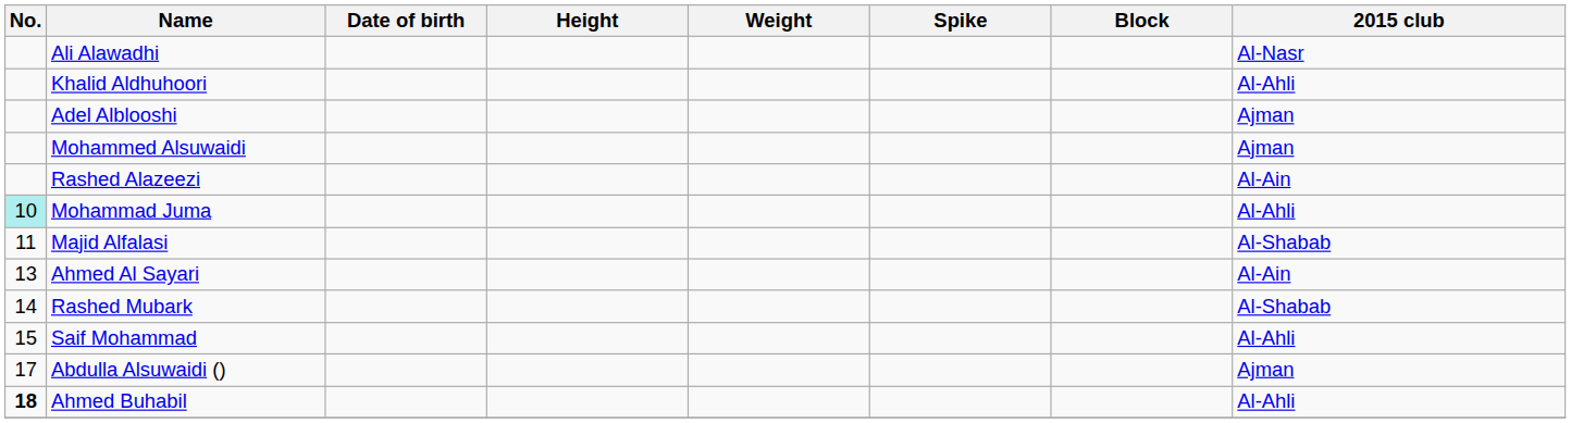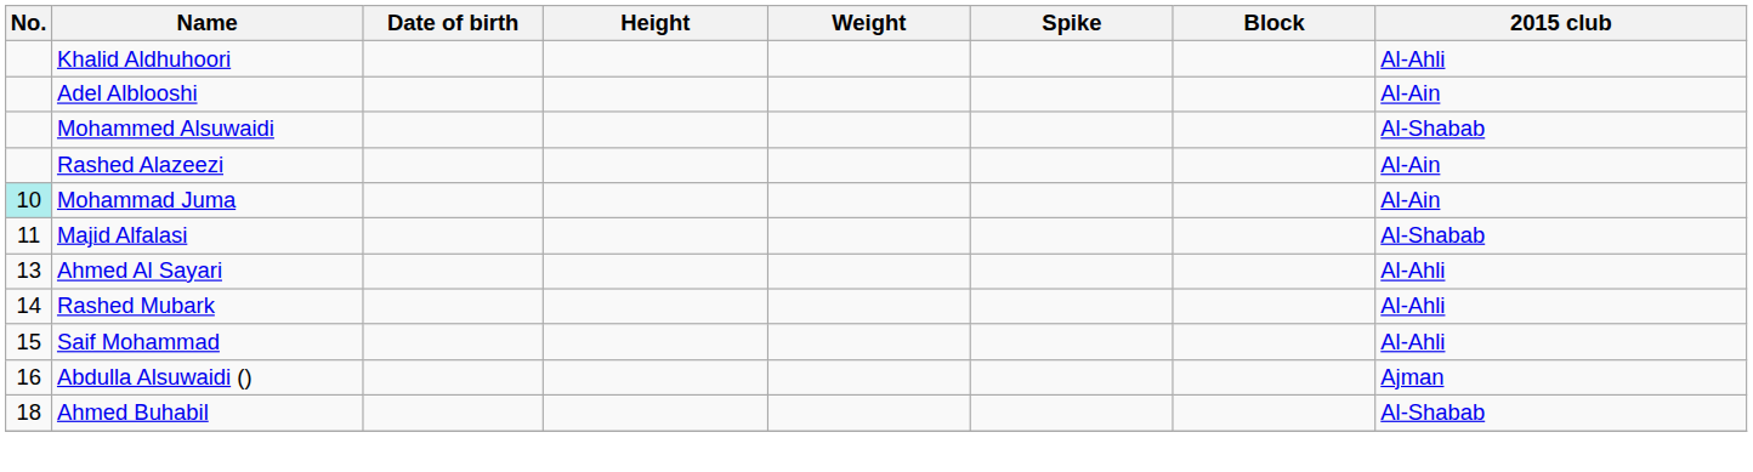 <table class="wikitable sortable" style="font-size:100%; text-align:center;">
 <tr>
 <th>No.</th>
 <th style="width:14em">Name</th>
 <th style="width:8em">Date of birth</th>
 <th style="width:10em">Height</th>
 <th style="width:9em">Weight</th>
 <th style="width:9em">Spike</th>
 <th style="width:9em">Block</th>
 <th style="width:17em">2015 club</th>
-</tr>
-<tr>
-<td></td>
-<td align=left><a href='#'>Ali Alawadhi</a></td>
-<td align=right></td>
-<td></td>
-<td></td>
-<td></td>
-<td></td>
-<td align=left> <a href='#'>Al-Nasr</a></td>
 </tr>
 <tr>
 <td></td>
 <td align=left><a href='#'>Khalid Aldhuhoori</a></td>
 <td align=right></td>
 <td></td>
 <td></td>
 <td></td>
 <td></td>
 <td align=left> <a href='#'>Al-Ahli</a></td>
 </tr>
 <tr>
 <td></td>
 <td align=left><a href='#'>Adel Alblooshi</a></td>
 <td align=right></td>
 <td></td>
 <td></td>
 <td></td>
 <td></td>
-<td align=left> <a href='#'>Ajman</a></td>
+<td align=left> <a href='#'>Al-Ain</a></td>
 </tr>
 <tr>
 <td></td>
 <td align=left><a href='#'>Mohammed Alsuwaidi</a></td>
 <td align=right></td>
 <td></td>
 <td></td>
 <td></td>
 <td></td>
-<td align=left> <a href='#'>Ajman</a></td>
+<td align=left> <a href='#'>Al-Shabab</a></td>
 </tr>
 <tr>
 <td></td>
 <td align=left><a href='#'>Rashed Alazeezi</a></td>
 <td align=right></td>
 <td></td>
 <td></td>
 <td></td>
 <td></td>
 <td align=left> <a href='#'>Al-Ain</a></td>
 </tr>
 <tr>
 <td style="background: paleturquoise;">10</td>
 <td align=left><a href='#'>Mohammad Juma</a></td>
 <td align=right></td>
 <td></td>
 <td></td>
 <td></td>
 <td></td>
-<td align=left> <a href='#'>Al-Ahli</a></td>
+<td align=left> <a href='#'>Al-Ain</a></td>
 </tr>
 <tr>
 <td>11</td>
 <td align=left><a href='#'>Majid Alfalasi</a></td>
 <td align=right></td>
 <td></td>
 <td></td>
 <td></td>
 <td></td>
 <td align=left> <a href='#'>Al-Shabab</a></td>
 </tr>
 <tr>
 <td>13</td>
 <td align=left><a href='#'>Ahmed Al Sayari</a></td>
 <td align=right></td>
 <td></td>
 <td></td>
 <td></td>
 <td></td>
-<td align=left> <a href='#'>Al-Ain</a></td>
+<td align=left> <a href='#'>Al-Ahli</a></td>
 </tr>
 <tr>
 <td>14</td>
 <td align=left><a href='#'>Rashed Mubark</a></td>
 <td align=right></td>
 <td></td>
 <td></td>
 <td></td>
 <td></td>
-<td align=left> <a href='#'>Al-Shabab</a></td>
+<td align=left> <a href='#'>Al-Ahli</a></td>
 </tr>
 <tr>
 <td>15</td>
 <td align=left><a href='#'>Saif Mohammad</a></td>
 <td align=right></td>
 <td></td>
 <td></td>
 <td></td>
 <td></td>
 <td align=left> <a href='#'>Al-Ahli</a></td>
 </tr>
 <tr>
-<td>17</td>
+<td>16</td>
 <td align=left><a href='#'>Abdulla Alsuwaidi</a> ()</td>
 <td align=right></td>
 <td></td>
 <td></td>
 <td></td>
 <td></td>
 <td align=left> <a href='#'>Ajman</a></td>
 </tr>
 <tr>
-<td><strong>18</strong></td>
+<td>18</td>
 <td align=left><a href='#'>Ahmed Buhabil</a></td>
 <td align=right></td>
 <td></td>
 <td></td>
 <td></td>
 <td></td>
-<td align=left> <a href='#'>Al-Ahli</a></td>
+<td align=left> <a href='#'>Al-Shabab</a></td>
 </tr>
 <tr>
 </tr>
 </table>
